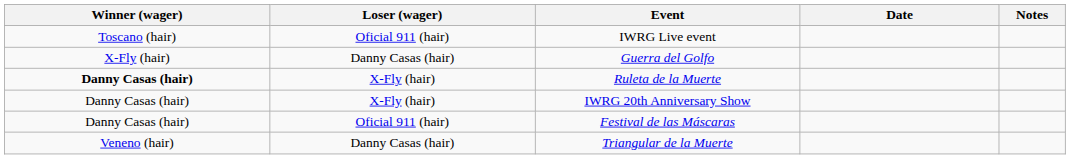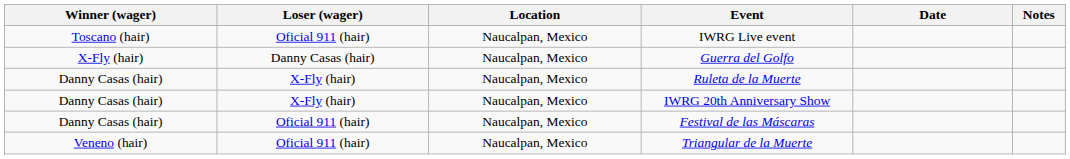 <table class="wikitable sortable" width=100%  style="text-align: center">
 <tr>
 <th width=20% scope="col">Winner (wager)</th>
 <th width=20% scope="col">Loser (wager)</th>
+<th width=20% scope="col">Location</th>
 <th width=20% scope="col">Event</th>
 <th width=15% scope="col">Date</th>
 <th class="unsortable" width=5% scope="col">Notes</th>
 </tr>
 <tr>
 <td><a href='#'>Toscano</a> (hair)</td>
 <td><a href='#'>Oficial 911</a> (hair)</td>
+<td>Naucalpan, Mexico</td>
 <td>IWRG Live event</td>
 <td></td>
 <td></td>
 </tr>
 <tr>
 <td><a href='#'>X-Fly</a> (hair)</td>
 <td>Danny Casas (hair)</td>
+<td>Naucalpan, Mexico</td>
 <td><em><a href='#'>Guerra del Golfo</a></em></td>
 <td></td>
 <td></td>
 </tr>
 <tr>
-<td><strong>Danny Casas (hair)</strong></td>
+<td>Danny Casas (hair)</td>
 <td><a href='#'>X-Fly</a> (hair)</td>
+<td>Naucalpan, Mexico</td>
 <td><em><a href='#'>Ruleta de la Muerte</a></em></td>
 <td></td>
 <td></td>
 </tr>
 <tr>
 <td>Danny Casas (hair)</td>
 <td><a href='#'>X-Fly</a> (hair)</td>
+<td>Naucalpan, Mexico</td>
 <td><a href='#'>IWRG 20th Anniversary Show</a></td>
 <td></td>
 <td></td>
 </tr>
 <tr>
 <td>Danny Casas (hair)</td>
 <td><a href='#'>Oficial 911</a> (hair)</td>
+<td>Naucalpan, Mexico</td>
 <td><em><a href='#'>Festival de las Máscaras</a></em></td>
 <td></td>
 <td></td>
 </tr>
 <tr>
 <td><a href='#'>Veneno</a> (hair)</td>
-<td>Danny Casas (hair)</td>
+<td><a href='#'>Oficial 911</a> (hair)</td>
+<td>Naucalpan, Mexico</td>
 <td><em><a href='#'>Triangular de la Muerte</a></em></td>
 <td></td>
 <td></td>
 </tr>
 </table>
